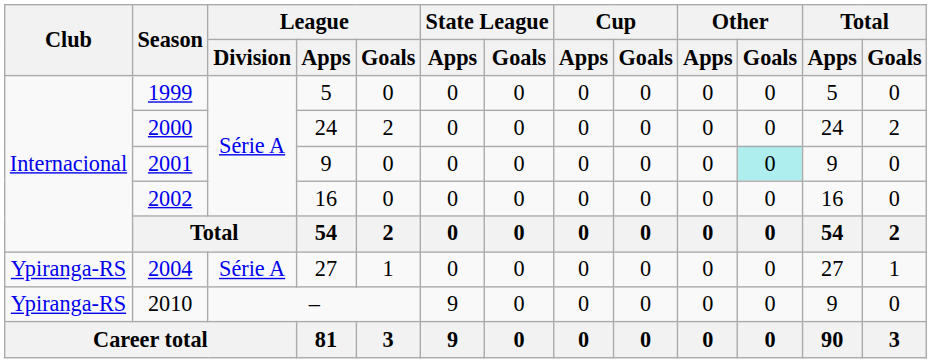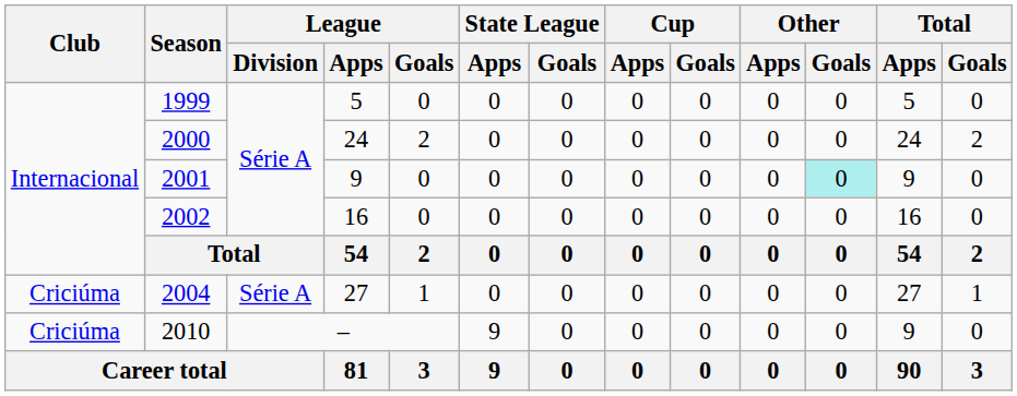 <table class="wikitable" style="text-align: center">
 <tr>
 <th rowspan="2">Club</th>
 <th rowspan="2">Season</th>
 <th colspan="3">League</th>
 <th colspan="2">State League</th>
 <th colspan="2">Cup</th>
 <th colspan="2">Other</th>
 <th colspan="2">Total</th>
 </tr>
 <tr>
 <th>Division</th>
 <th>Apps</th>
 <th>Goals</th>
 <th>Apps</th>
 <th>Goals</th>
 <th>Apps</th>
 <th>Goals</th>
 <th>Apps</th>
 <th>Goals</th>
 <th>Apps</th>
 <th>Goals</th>
 </tr>
 <tr>
 <td rowspan="5"><a href='#'>Internacional</a></td>
 <td><a href='#'>1999</a></td>
 <td rowspan="4"><a href='#'>Série A</a></td>
 <td>5</td>
 <td>0</td>
 <td>0</td>
 <td>0</td>
 <td>0</td>
 <td>0</td>
 <td>0</td>
 <td>0</td>
 <td>5</td>
 <td>0</td>
 </tr>
 <tr>
 <td><a href='#'>2000</a></td>
 <td>24</td>
 <td>2</td>
 <td>0</td>
 <td>0</td>
 <td>0</td>
 <td>0</td>
 <td>0</td>
 <td>0</td>
 <td>24</td>
 <td>2</td>
 </tr>
 <tr>
 <td><a href='#'>2001</a></td>
 <td>9</td>
 <td>0</td>
 <td>0</td>
 <td>0</td>
 <td>0</td>
 <td>0</td>
 <td>0</td>
 <td style="background: paleturquoise;">0</td>
 <td>9</td>
 <td>0</td>
 </tr>
 <tr>
 <td><a href='#'>2002</a></td>
 <td>16</td>
 <td>0</td>
 <td>0</td>
 <td>0</td>
 <td>0</td>
 <td>0</td>
 <td>0</td>
 <td>0</td>
 <td>16</td>
 <td>0</td>
 </tr>
 <tr>
 <th colspan="2"><strong>Total</strong></th>
 <th>54</th>
 <th>2</th>
 <th>0</th>
 <th>0</th>
 <th>0</th>
 <th>0</th>
 <th>0</th>
 <th>0</th>
 <th>54</th>
 <th>2</th>
 </tr>
 <tr>
-<td><a href='#'>Ypiranga-RS</a></td>
+<td><a href='#'>Criciúma</a></td>
 <td><a href='#'>2004</a></td>
 <td><a href='#'>Série A</a></td>
 <td>27</td>
 <td>1</td>
 <td>0</td>
 <td>0</td>
 <td>0</td>
 <td>0</td>
 <td>0</td>
 <td>0</td>
 <td>27</td>
 <td>1</td>
 </tr>
 <tr>
-<td><a href='#'>Ypiranga-RS</a></td>
+<td><a href='#'>Criciúma</a></td>
 <td>2010</td>
 <td colspan="3">–</td>
 <td>9</td>
 <td>0</td>
 <td>0</td>
 <td>0</td>
 <td>0</td>
 <td>0</td>
 <td>9</td>
 <td>0</td>
 </tr>
 <tr>
 <th colspan="3"><strong>Career total</strong></th>
 <th>81</th>
 <th>3</th>
 <th>9</th>
 <th>0</th>
 <th>0</th>
 <th>0</th>
 <th>0</th>
 <th>0</th>
 <th>90</th>
 <th>3</th>
 </tr>
 </table>
